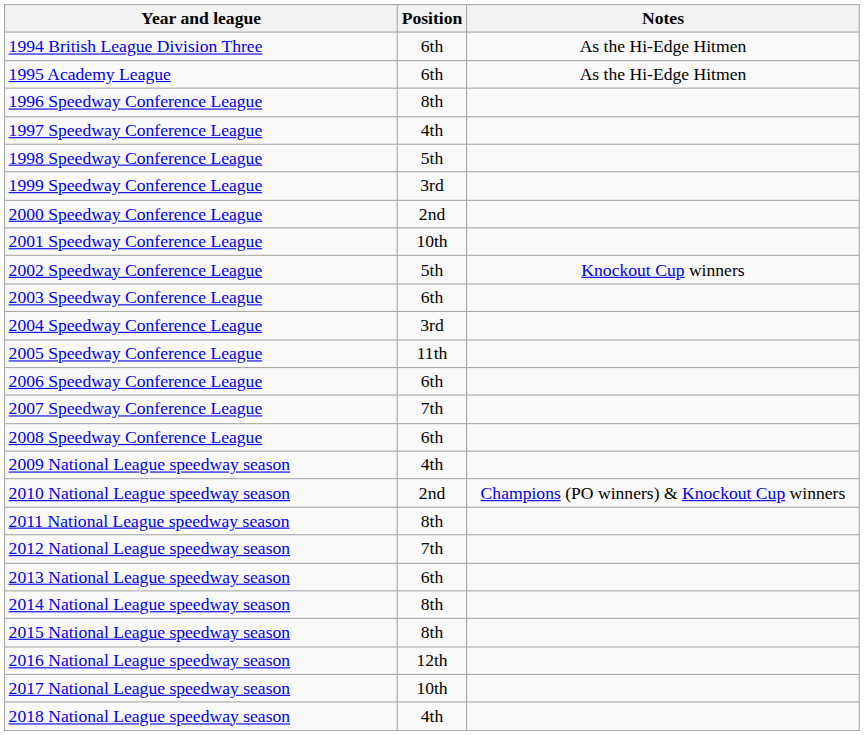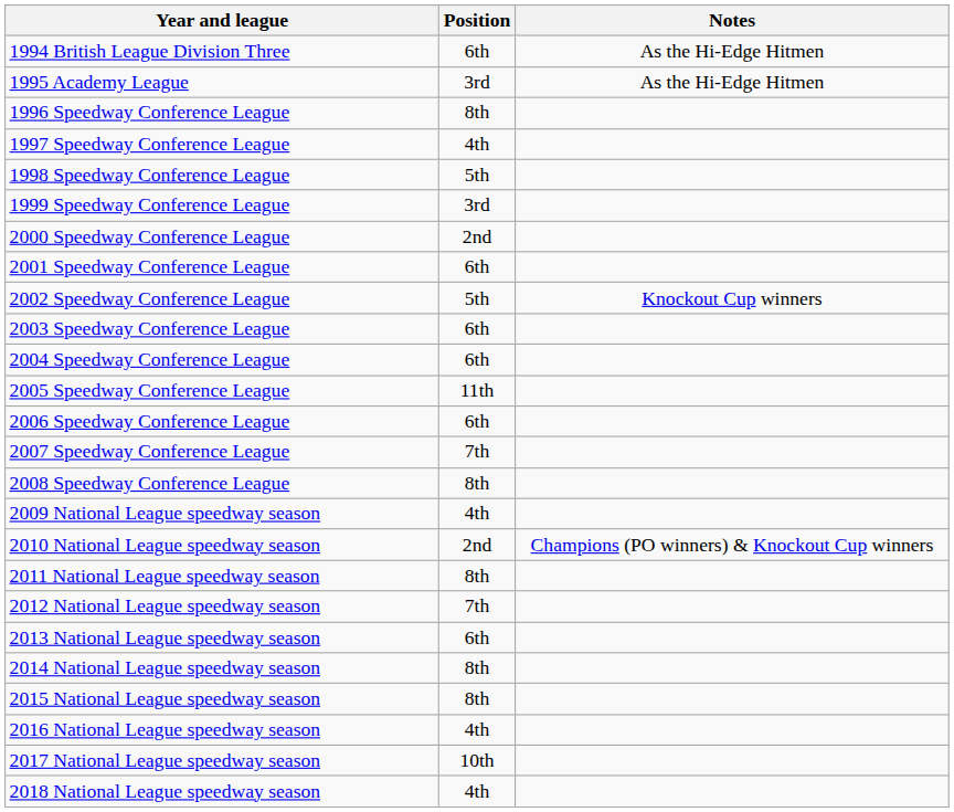 <table class="wikitable">
 <tr>
 <th width=350>Year and league</th>
 <th width=50>Position</th>
 <th width=350>Notes</th>
 </tr>
 <tr align=center>
 <td align="left"><a href='#'>1994 British League Division Three</a></td>
 <td>6th</td>
 <td>As the Hi-Edge Hitmen</td>
 </tr>
 <tr align=center>
 <td align="left"><a href='#'>1995 Academy League</a></td>
-<td>6th</td>
+<td>3rd</td>
 <td>As the Hi-Edge Hitmen</td>
 </tr>
 <tr align=center>
 <td align="left"><a href='#'>1996 Speedway Conference League</a></td>
 <td>8th</td>
 <td></td>
 </tr>
 <tr align=center>
 <td align="left"><a href='#'>1997 Speedway Conference League</a></td>
 <td>4th</td>
 <td></td>
 </tr>
 <tr align=center>
 <td align="left"><a href='#'>1998 Speedway Conference League</a></td>
 <td>5th</td>
 <td></td>
 </tr>
 <tr align=center>
 <td align="left"><a href='#'>1999 Speedway Conference League</a></td>
 <td>3rd</td>
 <td></td>
 </tr>
 <tr align=center>
 <td align="left"><a href='#'>2000 Speedway Conference League</a></td>
 <td>2nd</td>
 <td></td>
 </tr>
 <tr align=center>
 <td align="left"><a href='#'>2001 Speedway Conference League</a></td>
-<td>10th</td>
+<td>6th</td>
 <td></td>
 </tr>
 <tr align=center>
 <td align="left"><a href='#'>2002 Speedway Conference League</a></td>
 <td>5th</td>
 <td><a href='#'>Knockout Cup</a> winners</td>
 </tr>
 <tr align=center>
 <td align="left"><a href='#'>2003 Speedway Conference League</a></td>
 <td>6th</td>
 <td></td>
 </tr>
 <tr align=center>
 <td align="left"><a href='#'>2004 Speedway Conference League</a></td>
-<td>3rd</td>
+<td>6th</td>
 <td></td>
 </tr>
 <tr align=center>
 <td align="left"><a href='#'>2005 Speedway Conference League</a></td>
 <td>11th</td>
 <td></td>
 </tr>
 <tr align=center>
 <td align="left"><a href='#'>2006 Speedway Conference League</a></td>
 <td>6th</td>
 <td></td>
 </tr>
 <tr align=center>
 <td align="left"><a href='#'>2007 Speedway Conference League</a></td>
 <td>7th</td>
 <td></td>
 </tr>
 <tr align=center>
 <td align="left"><a href='#'>2008 Speedway Conference League</a></td>
-<td>6th</td>
+<td>8th</td>
 <td></td>
 </tr>
 <tr align=center>
 <td align="left"><a href='#'>2009 National League speedway season</a></td>
 <td>4th</td>
 <td></td>
 </tr>
 <tr align=center>
 <td align="left"><a href='#'>2010 National League speedway season</a></td>
 <td>2nd</td>
 <td><a href='#'>Champions</a> (PO winners) & <a href='#'>Knockout Cup</a> winners</td>
 </tr>
 <tr align=center>
 <td align="left"><a href='#'>2011 National League speedway season</a></td>
 <td>8th</td>
 <td></td>
 </tr>
 <tr align=center>
 <td align="left"><a href='#'>2012 National League speedway season</a></td>
 <td>7th</td>
 <td></td>
 </tr>
 <tr align=center>
 <td align="left"><a href='#'>2013 National League speedway season</a></td>
 <td>6th</td>
 <td></td>
 </tr>
 <tr align=center>
 <td align="left"><a href='#'>2014 National League speedway season</a></td>
 <td>8th</td>
 <td></td>
 </tr>
 <tr align=center>
 <td align="left"><a href='#'>2015 National League speedway season</a></td>
 <td>8th</td>
 <td></td>
 </tr>
 <tr align=center>
 <td align="left"><a href='#'>2016 National League speedway season</a></td>
-<td>12th</td>
+<td>4th</td>
 <td></td>
 </tr>
 <tr align=center>
 <td align="left"><a href='#'>2017 National League speedway season</a></td>
 <td>10th</td>
 <td></td>
 </tr>
 <tr align=center>
 <td align="left"><a href='#'>2018 National League speedway season</a></td>
 <td>4th</td>
 <td></td>
 </tr>
 </table>
